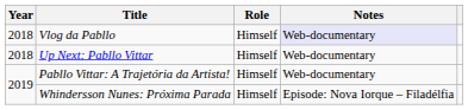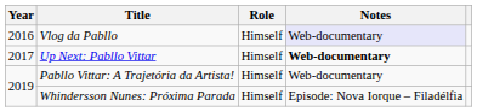 <table class="wikitable">
 <tr>
 <th>Year</th>
 <th>Title</th>
 <th>Role</th>
 <th class="unsortable">Notes</th>
 <th class="unsortable"></th>
 </tr>
 <tr>
-<td>2018</td>
+<td>2016</td>
 <td><em>Vlog da Pabllo</em></td>
 <td>Himself</td>
 <td style="background: lavender;">Web-documentary</td>
 <td></td>
 </tr>
 <tr>
-<td>2018</td>
+<td>2017</td>
 <td><em><a href='#'>Up Next: Pabllo Vittar</a></em></td>
 <td>Himself</td>
-<td>Web-documentary</td>
+<td><strong>Web-documentary</strong></td>
 <td></td>
 </tr>
 <tr>
 <td rowspan="4">2019</td>
 <td><em>Pabllo Vittar: A Trajetória da Artista!</em></td>
 <td>Himself</td>
 <td>Web-documentary</td>
 <td></td>
 </tr>
 <tr>
 <td><em>Whindersson Nunes: Próxima Parada</em></td>
 <td>Himself</td>
 <td>Episode: Nova Iorque – Filadélfia</td>
 <td></td>
 </tr>
 </table>
